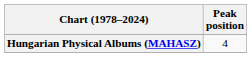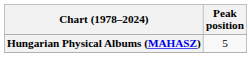 <table class="wikitable sortable plainrowheaders" style="text-align:center">
 <tr>
 <th>Chart (1978–2024)</th>
 <th>Peak<br>position</th>
 </tr>
 <tr>
 </tr>
 <tr>
 </tr>
 <tr>
 <th scope="row">Hungarian Physical Albums (<a href='#'>MAHASZ</a>)</th>
-<td>4</td>
+<td>5</td>
 </tr>
 <tr>
 </tr>
 <tr>
 </tr>
 </table>
